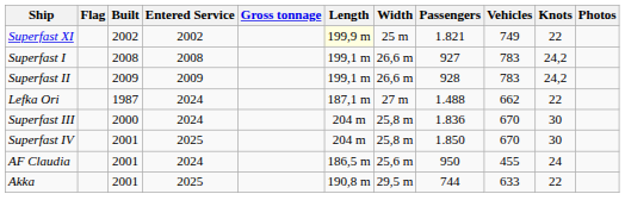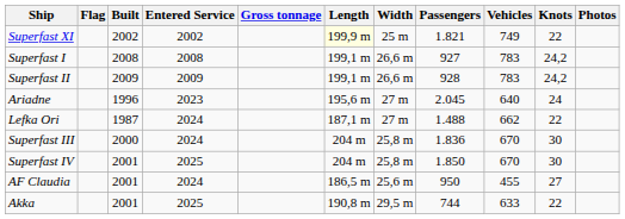 <table class="wikitable">
 <tr>
 <th>Ship</th>
 <th>Flag</th>
 <th>Built</th>
 <th>Entered Service</th>
 <th><a href='#'>Gross tonnage</a></th>
 <th>Length</th>
 <th>Width</th>
 <th>Passengers</th>
 <th>Vehicles</th>
 <th>Knots</th>
 <th>Photos</th>
 </tr>
 <tr>
 <td><a href='#'><em>Superfast XI</em></a></td>
 <td></td>
 <td align="Center">2002</td>
 <td align="Center">2002</td>
 <td align="Center"></td>
 <td align="Center" style="background: lightyellow;">199,9 m</td>
 <td align="Center">25 m</td>
 <td align="Center">1.821</td>
 <td align="Center">749</td>
 <td align="Center">22</td>
 <td></td>
 </tr>
 <tr>
 <td><em>Superfast I</em></td>
 <td></td>
 <td align="Center">2008</td>
 <td align="Center">2008</td>
 <td align="Center"></td>
 <td align="Center">199,1 m</td>
 <td align="Center">26,6 m</td>
 <td align="Center">927</td>
 <td align="Center">783</td>
 <td align="Center">24,2</td>
 <td></td>
 </tr>
 <tr>
 <td><em>Superfast II</em></td>
 <td></td>
 <td align="Center">2009</td>
 <td align="Center">2009</td>
 <td align="Center"></td>
 <td align="Center">199,1 m</td>
 <td align="Center">26,6 m</td>
 <td align="Center">928</td>
 <td align="Center">783</td>
 <td align="Center">24,2</td>
 <td></td>
 </tr>
 <tr>
+<td><em>Ariadne</em></td>
+<td></td>
+<td align="Center">1996</td>
+<td align="Center">2023</td>
+<td align="Center"></td>
+<td align="Center">195,6 m</td>
+<td align="Center">27 m</td>
+<td align="Center">2.045</td>
+<td align="Center">640</td>
+<td align="Center">24</td>
+<td></td>
+</tr>
+<tr>
 <td><em>Lefka Ori</em></td>
 <td></td>
 <td align="Center">1987</td>
 <td align="Center">2024</td>
 <td align="Center"></td>
 <td align="Center">187,1 m</td>
 <td align="Center">27 m</td>
 <td align="Center">1.488</td>
 <td align="Center">662</td>
 <td align="Center">22</td>
 <td></td>
 </tr>
 <tr>
 <td><em>Superfast III</em></td>
 <td></td>
 <td style="text-align:Center;">2000</td>
 <td style="text-align:Center;">2024</td>
 <td style="text-align:Center;"></td>
 <td style="text-align:Center;">204 m</td>
 <td style="text-align:Center;">25,8 m</td>
 <td style="text-align:Center;">1.836</td>
 <td style="text-align:Center;">670</td>
 <td style="text-align:Center;">30</td>
 <td></td>
 </tr>
 <tr>
 <td><em>Superfast IV</em></td>
 <td></td>
 <td style="text-align:Center;">2001</td>
 <td style="text-align:Center;">2025</td>
 <td style="text-align:Center;"></td>
 <td style="text-align:Center;">204 m</td>
 <td style="text-align:Center;">25,8 m</td>
 <td style="text-align:Center;">1.850</td>
 <td style="text-align:Center;">670</td>
 <td style="text-align:Center;">30</td>
 <td></td>
 </tr>
 <tr>
 <td><em>AF Claudia</em></td>
 <td></td>
 <td style="text-align:Center;">2001</td>
 <td style="text-align:Center;">2024</td>
 <td style="text-align:Center;"></td>
 <td style="text-align:Center;">186,5 m</td>
 <td style="text-align:Center;">25,6 m</td>
 <td style="text-align:Center;">950</td>
 <td style="text-align:Center;">455</td>
-<td style="text-align:Center;">24</td>
+<td style="text-align:Center;">27</td>
 <td></td>
 </tr>
 <tr>
 <td><em>Akka</em></td>
 <td></td>
 <td style="text-align:Center;">2001</td>
 <td style="text-align:Center;">2025</td>
 <td style="text-align:Center;"></td>
 <td style="text-align:Center;">190,8 m</td>
 <td style="text-align:Center;">29,5 m</td>
 <td style="text-align:Center;">744</td>
 <td style="text-align:Center;">633</td>
 <td style="text-align:Center;">22</td>
 <td></td>
 </tr>
 </table>
